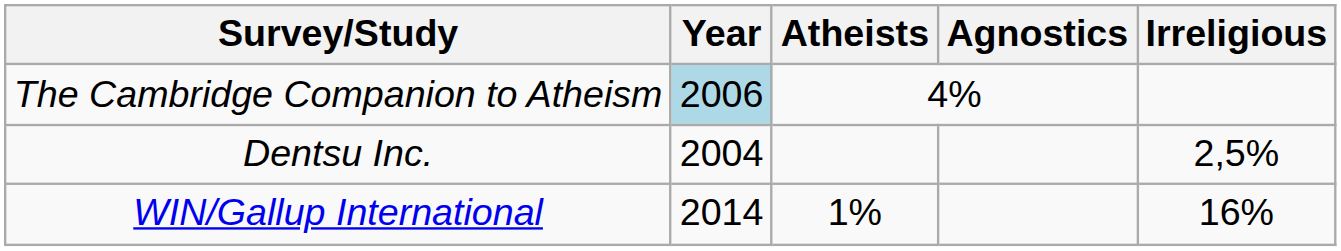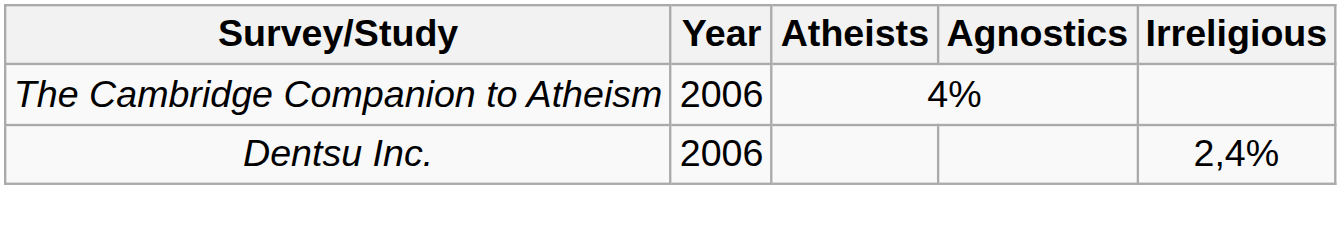 <table class="wikitable">
 <tr style="text-align:center">
 <th>Survey/Study</th>
 <th>Year</th>
 <th>Atheists</th>
 <th>Agnostics</th>
 <th>Irreligious</th>
 </tr>
 <tr style="text-align:center">
 <td><em>The Cambridge Companion to Atheism</em></td>
-<td style="background: lightblue;">2006</td>
+<td>2006</td>
 <td colspan="2">4%</td>
 <td></td>
 </tr>
 <tr style="text-align:center">
 <td><em>Dentsu Inc.</em></td>
-<td>2004</td>
+<td>2006</td>
 <td></td>
 <td></td>
-<td>2,5%</td>
-</tr>
-<tr style="text-align:center">
-<td><em><a href='#'>WIN/Gallup International</a></em></td>
-<td>2014</td>
-<td>1%</td>
-<td></td>
-<td>16%</td>
+<td>2,4%</td>
 </tr>
 </table>
